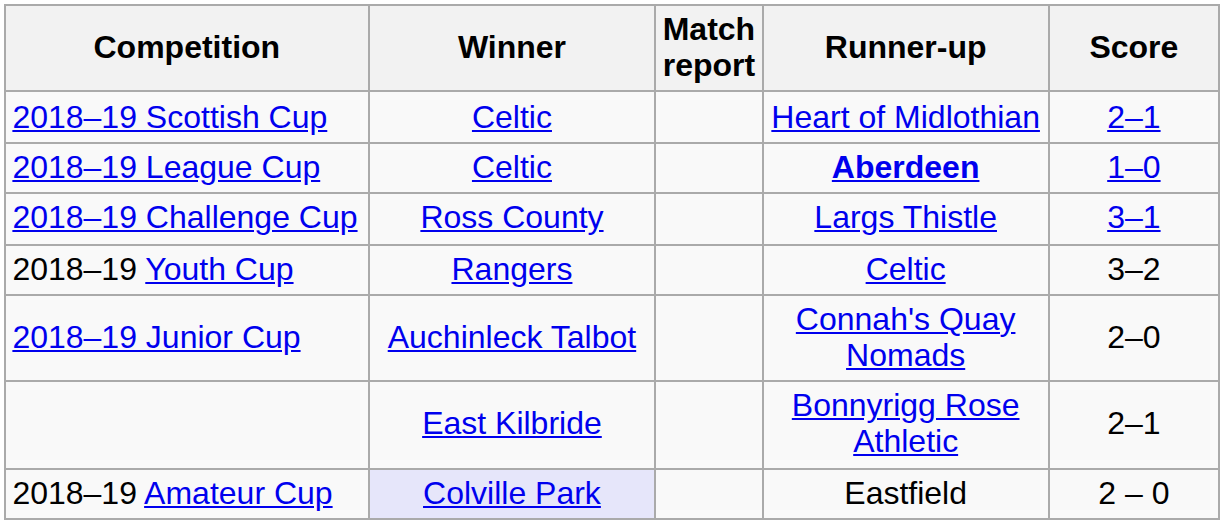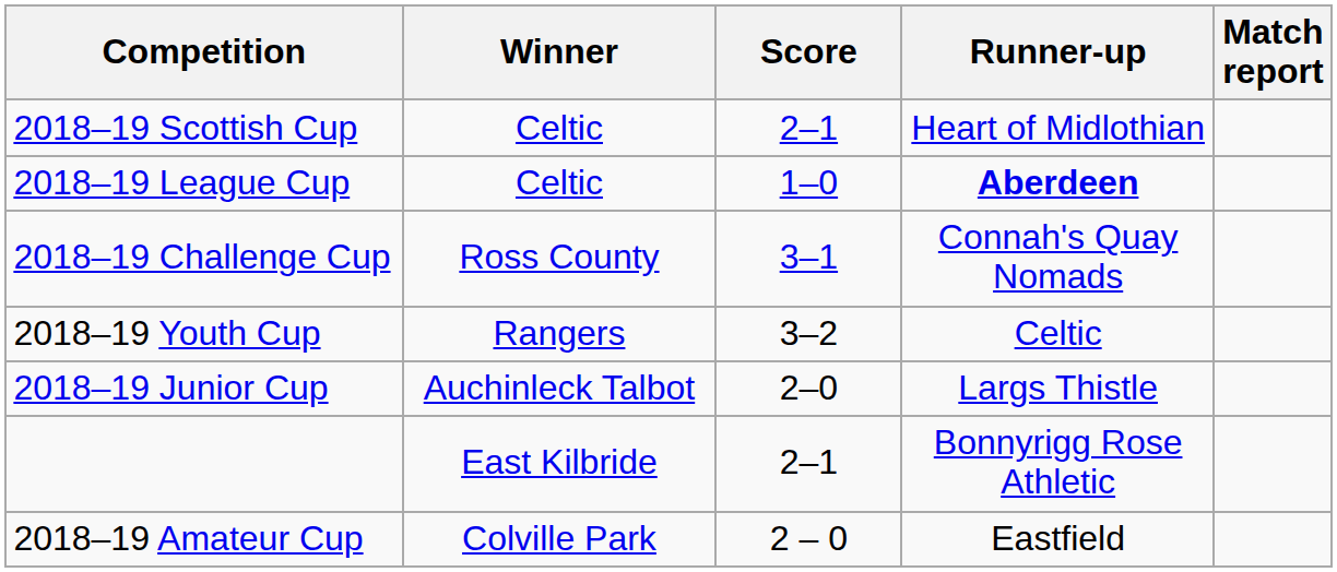 <table class="wikitable" style="text-align:center">
 <tr>
 <th width=180>Competition</th>
 <th width=140>Winner</th>
+<th width=80>Score</th>
+<th width=140>Runner-up</th>
 <th>Match report</th>
-<th width=140>Runner-up</th>
-<th width=80>Score</th>
 </tr>
 <tr>
 <td align=left><a href='#'>2018–19 Scottish Cup</a></td>
 <td><a href='#'>Celtic</a></td>
+<td><a href='#'>2–1</a></td>
+<td><a href='#'>Heart of Midlothian</a></td>
 <td></td>
-<td><a href='#'>Heart of Midlothian</a></td>
-<td><a href='#'>2–1</a></td>
 </tr>
 <tr>
 <td align=left><a href='#'>2018–19 League Cup</a></td>
 <td><a href='#'>Celtic</a></td>
+<td><a href='#'>1–0</a></td>
+<td><strong><a href='#'>Aberdeen</a></strong></td>
 <td></td>
-<td><strong><a href='#'>Aberdeen</a></strong></td>
-<td><a href='#'>1–0</a></td>
 </tr>
 <tr>
 <td align=left><a href='#'>2018–19 Challenge Cup</a></td>
 <td><a href='#'>Ross County</a></td>
+<td><a href='#'>3–1</a></td>
+<td><a href='#'>Connah's Quay Nomads</a></td>
 <td></td>
-<td><a href='#'>Largs Thistle</a></td>
-<td><a href='#'>3–1</a></td>
 </tr>
 <tr>
 <td align=left>2018–19 <a href='#'>Youth Cup</a></td>
 <td><a href='#'>Rangers</a></td>
+<td>3–2</td>
+<td><a href='#'>Celtic</a></td>
 <td></td>
-<td><a href='#'>Celtic</a></td>
-<td>3–2</td>
 </tr>
 <tr>
 <td align=left><a href='#'>2018–19 Junior Cup</a></td>
 <td><a href='#'>Auchinleck Talbot</a></td>
+<td>2–0</td>
+<td><a href='#'>Largs Thistle</a></td>
 <td></td>
-<td><a href='#'>Connah's Quay Nomads</a></td>
-<td>2–0</td>
 </tr>
 <tr>
 <td align=left></td>
 <td><a href='#'>East Kilbride</a></td>
+<td>2–1</td>
+<td><a href='#'>Bonnyrigg Rose Athletic</a></td>
 <td></td>
-<td><a href='#'>Bonnyrigg Rose Athletic</a></td>
-<td>2–1</td>
 </tr>
 <tr>
 <td align=left>2018–19 <a href='#'>Amateur Cup</a></td>
-<td style="background: lavender;"><a href='#'>Colville Park</a></td>
+<td><a href='#'>Colville Park</a></td>
+<td>2 – 0</td>
+<td>Eastfield</td>
 <td></td>
-<td>Eastfield</td>
-<td>2 – 0</td>
 </tr>
 </table>
